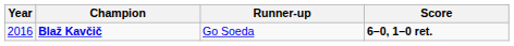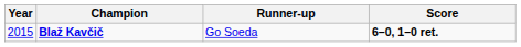 <table class="wikitable" style="font-size:90%">
 <tr>
 <th>Year</th>
 <th width="200">Champion</th>
 <th width="200">Runner-up</th>
 <th width="175">Score</th>
 </tr>
 <tr>
-<td><a href='#'>2016</a></td>
+<td><a href='#'>2015</a></td>
 <td> <strong><a href='#'>Blaž Kavčič</a></strong></td>
 <td> <a href='#'>Go Soeda</a></td>
 <td><strong>6–0, 1–0 ret.</strong></td>
 </tr>
 </table>
